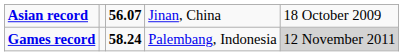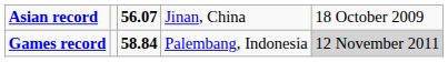 <table class="wikitable">
 <tr>
 <td><strong><a href='#'>Asian record</a></strong></td>
 <td></td>
 <td><strong>56.07</strong></td>
 <td><a href='#'>Jinan</a>, China</td>
 <td>18 October 2009</td>
 </tr>
 <tr>
 <td><strong><a href='#'>Games record</a></strong></td>
 <td></td>
-<td><strong>58.24</strong></td>
+<td><strong>58.84</strong></td>
 <td><a href='#'>Palembang</a>, Indonesia</td>
 <td style="background: lightgrey;">12 November 2011</td>
 </tr>
 </table>
